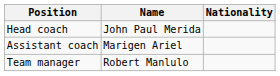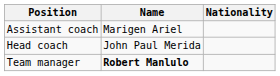 <table class="wikitable">
 <tr>
 <th>Position</th>
 <th>Name</th>
 <th>Nationality</th>
 </tr>
 <tr>
+<td>Assistant coach</td>
+<td>Marigen Ariel</td>
+<td></td>
+</tr>
+<tr>
 <td>Head coach</td>
 <td>John Paul Merida</td>
 <td></td>
 </tr>
 <tr>
-<td>Assistant coach</td>
-<td>Marigen Ariel</td>
-<td></td>
-</tr>
-<tr>
 <td>Team manager</td>
-<td>Robert Manlulo</td>
+<td><strong>Robert Manlulo</strong></td>
 <td></td>
 </tr>
 </table>
